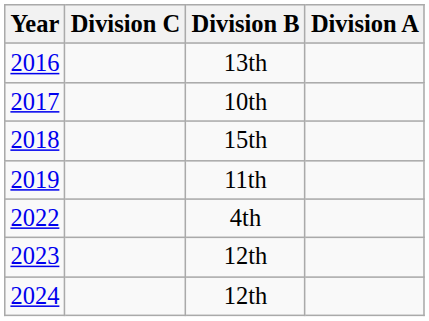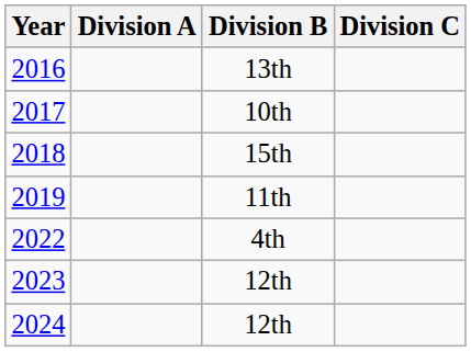 <table class="wikitable" style="text-align:center">
 <tr>
 <th>Year</th>
+<th>Division A</th>
+<th>Division B</th>
 <th>Division C</th>
-<th>Division B</th>
-<th>Division A</th>
 </tr>
 <tr>
 <td><a href='#'>2016</a></td>
 <td></td>
 <td>13th</td>
 <td></td>
 </tr>
 <tr>
 <td><a href='#'>2017</a></td>
 <td></td>
 <td>10th</td>
 <td></td>
 </tr>
 <tr>
 <td><a href='#'>2018</a></td>
 <td></td>
 <td>15th</td>
 <td></td>
 </tr>
 <tr>
 <td><a href='#'>2019</a></td>
 <td></td>
 <td>11th</td>
 <td></td>
 </tr>
 <tr>
 <td><a href='#'>2022</a></td>
 <td></td>
 <td>4th</td>
 <td></td>
 </tr>
 <tr>
 <td><a href='#'>2023</a></td>
 <td></td>
 <td>12th</td>
 <td></td>
 </tr>
 <tr>
 <td><a href='#'>2024</a></td>
 <td></td>
 <td>12th</td>
 <td></td>
 </tr>
 </table>
